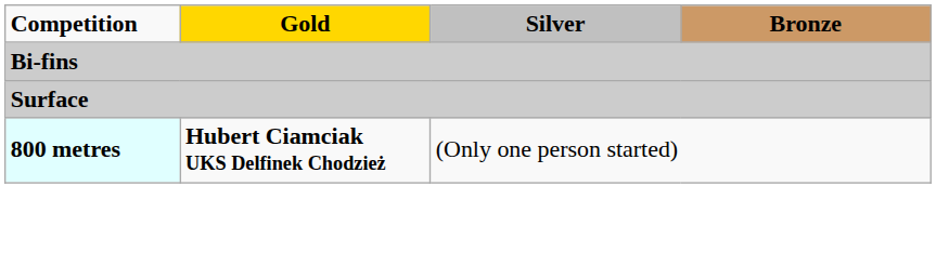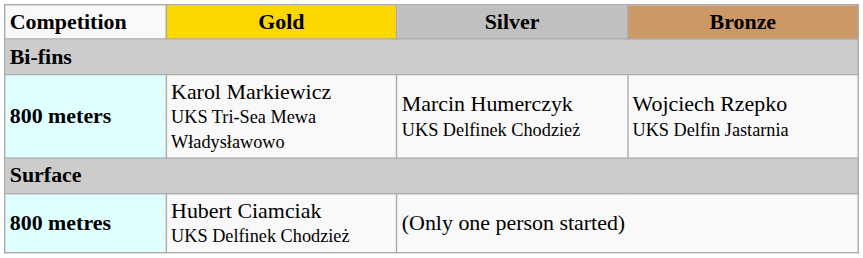 <table class="wikitable" style="font-size:100%" width="100%">
 <tr>
 <td width="14%"><strong>Competition</strong></td>
 <td align="center" bgcolor="gold" width="21%"><strong>Gold</strong></td>
 <td align="center" bgcolor="silver" width="21%"><strong>Silver</strong></td>
 <td align="center" bgcolor="CC9966" width="21%"><strong>Bronze</strong></td>
 </tr>
 <tr bgcolor="#cccccc">
 <td colspan="4"><strong>Bi-fins</strong></td>
 </tr>
+<tr>
+<td bgcolor="E0FFFF"><strong>800 meters</strong></td>
+<td>Karol Markiewicz<br><small>UKS Tri-Sea Mewa Władysławowo</small></td>
+<td>Marcin Humerczyk<br><small>UKS Delfinek Chodzież</small></td>
+<td>Wojciech Rzepko<br><small>UKS Delfin Jastarnia</small></td>
+</tr>
 <tr bgcolor="#cccccc">
 <td colspan="4"><strong>Surface</strong></td>
 </tr>
 <tr>
 <td bgcolor="E0FFFF"><strong>800 metres</strong></td>
-<td><strong>Hubert Ciamciak<br><small>UKS Delfinek Chodzież</small></strong></td>
+<td>Hubert Ciamciak<br><small>UKS Delfinek Chodzież</small></td>
 <td colspan="2">(Only one person started)</td>
 </tr>
 </table>
